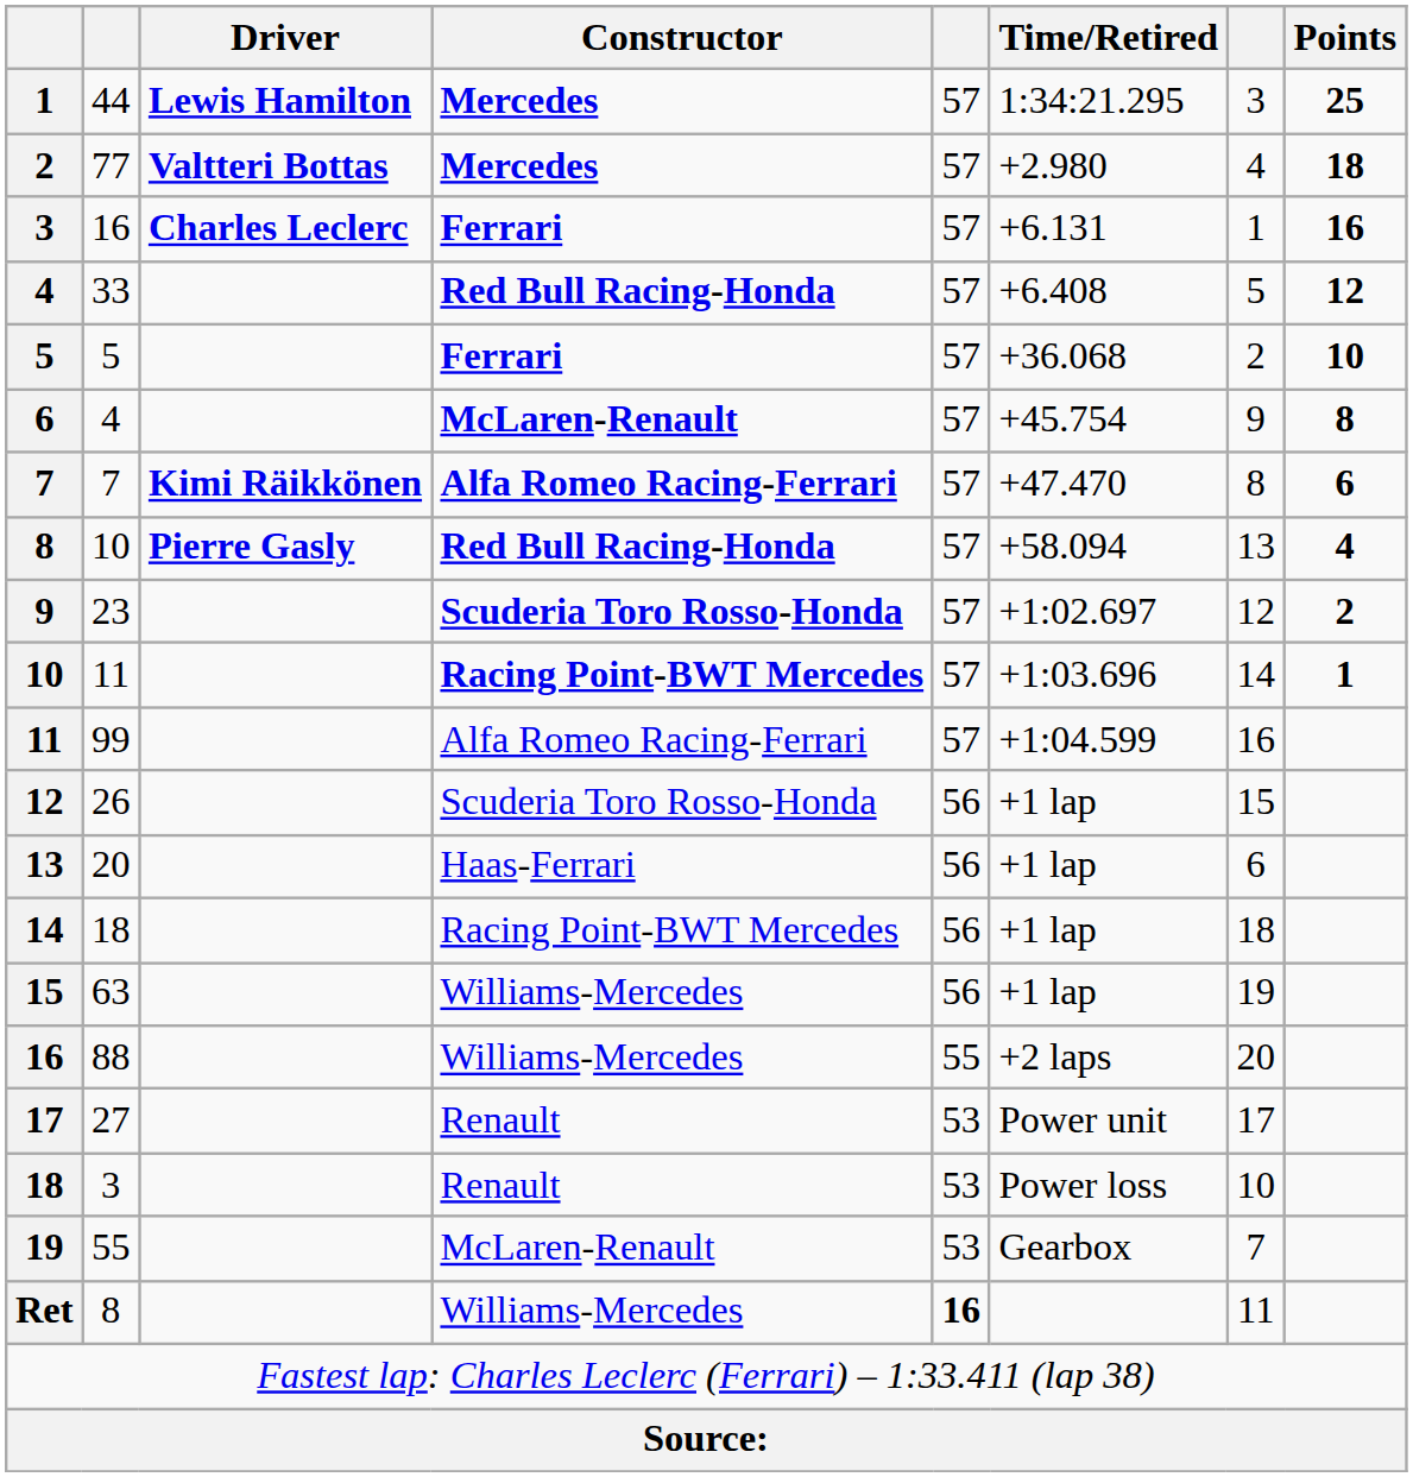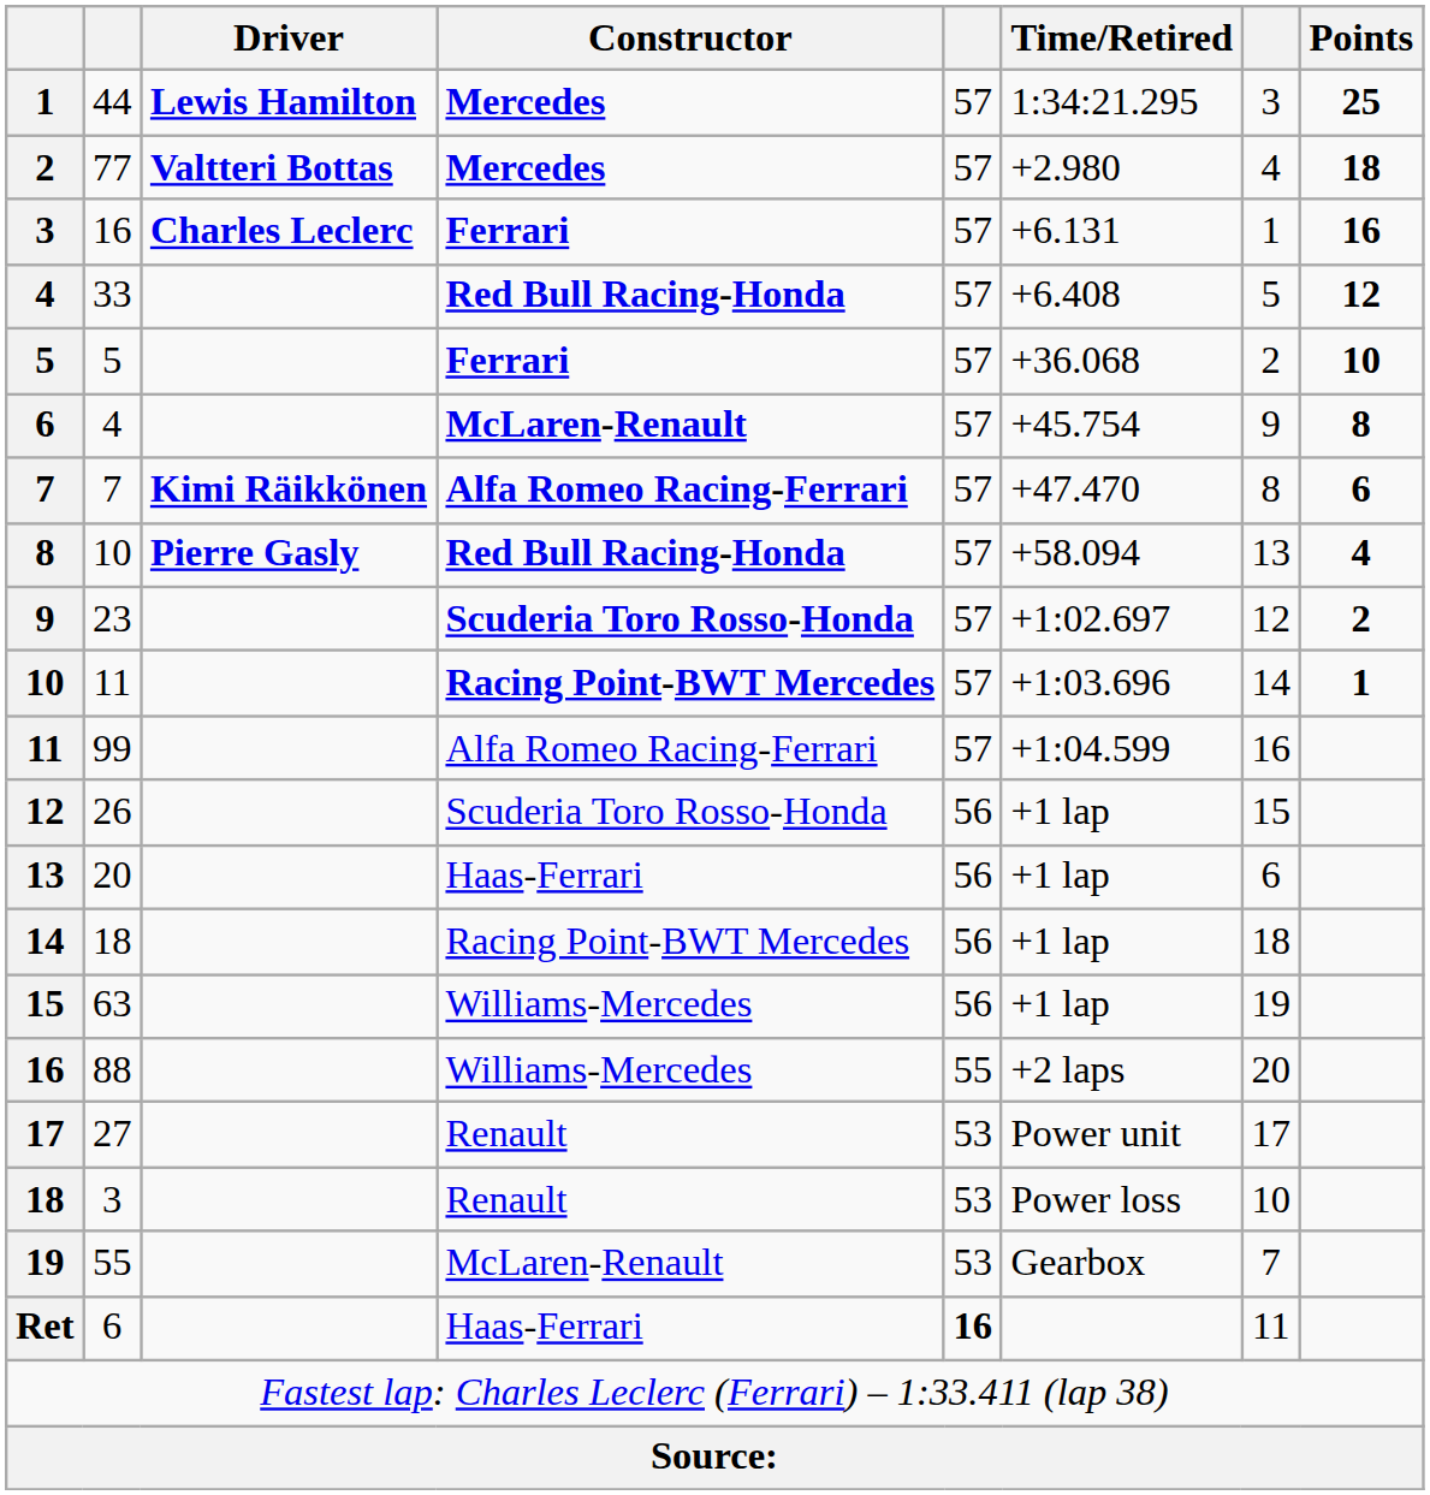 <table class="wikitable sortable" style="font-size: 85%;">
 <tr>
 <th scope="col"></th>
 <th scope="col"></th>
 <th scope="col">Driver</th>
 <th scope="col">Constructor</th>
 <th scope="col" class="unsortable"></th>
 <th scope="col" class="unsortable">Time/Retired</th>
 <th scope="col"></th>
 <th scope="col">Points</th>
 </tr>
 <tr>
 <th>1</th>
 <td align="center">44</td>
 <td data-sort-value="HAM"> <strong><a href='#'>Lewis Hamilton</a></strong></td>
 <td><a href='#'><strong>Mercedes</strong></a></td>
 <td>57</td>
 <td>1:34:21.295</td>
 <td align="center">3</td>
 <td align="center"><strong>25</strong></td>
 </tr>
 <tr>
 <th>2</th>
 <td align="center">77</td>
 <td data-sort-value="BOT"> <strong><a href='#'>Valtteri Bottas</a></strong></td>
 <td><strong><a href='#'>Mercedes</a></strong></td>
 <td>57</td>
 <td>+2.980</td>
 <td align="center">4</td>
 <td align="center"><strong>18</strong></td>
 </tr>
 <tr>
 <th>3</th>
 <td align="center">16</td>
 <td nowrap="" data-sort-value="LEC"> <strong><a href='#'>Charles Leclerc</a></strong></td>
 <td><strong><a href='#'>Ferrari</a></strong></td>
 <td>57</td>
 <td>+6.131</td>
 <td align="center">1</td>
 <td align="center"><strong>16</strong></td>
 </tr>
 <tr>
 <th>4</th>
 <td align="center">33</td>
 <td data-sort-value="VER"></td>
 <td><strong><a href='#'>Red Bull Racing</a>-<a href='#'>Honda</a></strong></td>
 <td>57</td>
 <td>+6.408</td>
 <td align="center">5</td>
 <td align="center"><strong>12</strong></td>
 </tr>
 <tr>
 <th>5</th>
 <td align="center">5</td>
 <td data-sort-value="VET"></td>
 <td><strong><a href='#'>Ferrari</a></strong></td>
 <td>57</td>
 <td>+36.068</td>
 <td align="center">2</td>
 <td align="center"><strong>10</strong></td>
 </tr>
 <tr>
 <th>6</th>
 <td align="center">4</td>
 <td data-sort-value="NOR"></td>
 <td><strong><a href='#'>McLaren</a>-<a href='#'>Renault</a></strong></td>
 <td>57</td>
 <td>+45.754</td>
 <td align="center">9</td>
 <td align="center"><strong>8</strong></td>
 </tr>
 <tr>
 <th>7</th>
 <td align="center">7</td>
 <td data-sort-value="RAI"> <strong><a href='#'>Kimi Räikkönen</a></strong></td>
 <td><strong><a href='#'>Alfa Romeo Racing</a>-<a href='#'>Ferrari</a></strong></td>
 <td>57</td>
 <td>+47.470</td>
 <td align="center">8</td>
 <td align="center"><strong>6</strong></td>
 </tr>
 <tr>
 <th>8</th>
 <td align="center">10</td>
 <td data-sort-value="GAS"> <strong><a href='#'>Pierre Gasly</a></strong></td>
 <td><strong><a href='#'>Red Bull Racing</a>-<a href='#'>Honda</a></strong></td>
 <td>57</td>
 <td>+58.094</td>
 <td align="center">13</td>
 <td align="center"><strong>4</strong></td>
 </tr>
 <tr>
 <th>9</th>
 <td align="center">23</td>
 <td data-sort-value="ALB"></td>
 <td nowrap=""><strong><a href='#'>Scuderia Toro Rosso</a>-<a href='#'>Honda</a></strong></td>
 <td>57</td>
 <td>+1:02.697</td>
 <td align="center">12</td>
 <td align="center"><strong>2</strong></td>
 </tr>
 <tr>
 <th>10</th>
 <td align="center">11</td>
 <td data-sort-value="PER"></td>
 <td nowrap><strong><a href='#'>Racing Point</a>-<a href='#'>BWT Mercedes</a></strong></td>
 <td>57</td>
 <td>+1:03.696</td>
 <td align="center">14</td>
 <td align="center"><strong>1</strong></td>
 </tr>
 <tr>
 <th>11</th>
 <td align="center">99</td>
 <td data-sort-value="GIO"></td>
 <td><a href='#'>Alfa Romeo Racing</a>-<a href='#'>Ferrari</a></td>
 <td>57</td>
 <td>+1:04.599</td>
 <td align="center">16</td>
 <td></td>
 </tr>
 <tr>
 <th>12</th>
 <td align="center">26</td>
 <td data-sort-value="KVY"> </td>
 <td><a href='#'>Scuderia Toro Rosso</a>-<a href='#'>Honda</a></td>
 <td>56</td>
 <td>+1 lap</td>
 <td align="center">15</td>
 <td></td>
 </tr>
 <tr>
 <th>13</th>
 <td align="center">20</td>
 <td data-sort-value="MAG"></td>
 <td><a href='#'>Haas</a>-<a href='#'>Ferrari</a></td>
 <td>56</td>
 <td>+1 lap</td>
 <td align="center">6</td>
 <td></td>
 </tr>
 <tr>
 <th>14</th>
 <td align="center">18</td>
 <td data-sort-value="STR"> </td>
 <td><a href='#'>Racing Point</a>-<a href='#'>BWT Mercedes</a></td>
 <td>56</td>
 <td>+1 lap</td>
 <td align="center">18</td>
 <td></td>
 </tr>
 <tr>
 <th>15</th>
 <td align="center">63</td>
 <td data-sort-value="RUS"></td>
 <td><a href='#'>Williams</a>-<a href='#'>Mercedes</a></td>
 <td>56</td>
 <td>+1 lap</td>
 <td align="center">19</td>
 <td></td>
 </tr>
 <tr>
 <th>16</th>
 <td align="center">88</td>
 <td data-sort-value="KUB"> </td>
 <td><a href='#'>Williams</a>-<a href='#'>Mercedes</a></td>
 <td>55</td>
 <td>+2 laps</td>
 <td align="center">20</td>
 <td></td>
 </tr>
 <tr>
 <th>17</th>
 <td align="center">27</td>
 <td data-sort-value="HUL"> </td>
 <td><a href='#'>Renault</a></td>
 <td>53</td>
 <td>Power unit</td>
 <td align="center">17</td>
 <td></td>
 </tr>
 <tr>
 <th>18</th>
 <td align="center">3</td>
 <td data-sort-value="RIC"> </td>
 <td><a href='#'>Renault</a></td>
 <td>53</td>
 <td>Power loss</td>
 <td align="center">10</td>
 <td></td>
 </tr>
 <tr>
 <th>19</th>
 <td align="center">55</td>
 <td data-sort-value="SAI"> </td>
 <td><a href='#'>McLaren</a>-<a href='#'>Renault</a></td>
 <td>53</td>
 <td>Gearbox</td>
 <td align="center">7</td>
 <td></td>
 </tr>
 <tr>
 <th data-sort-value="20">Ret</th>
-<td align="center">8</td>
+<td align="center">6</td>
 <td data-sort-value="GRO"></td>
-<td><a href='#'>Williams</a>-<a href='#'>Mercedes</a></td>
+<td><a href='#'>Haas</a>-<a href='#'>Ferrari</a></td>
 <td><strong>16</strong></td>
 <td></td>
 <td align="center">11</td>
 <td></td>
 </tr>
 <tr class="sortbottom">
 <td data-sort-value="ZZZ" colspan="8" align="center"><em><a href='#'>Fastest lap</a>:  <a href='#'>Charles Leclerc</a> (<a href='#'>Ferrari</a>) – 1:33.411 (lap 38)</em></td>
 </tr>
 <tr>
 <th colspan="8">Source:</th>
 </tr>
 </table>
